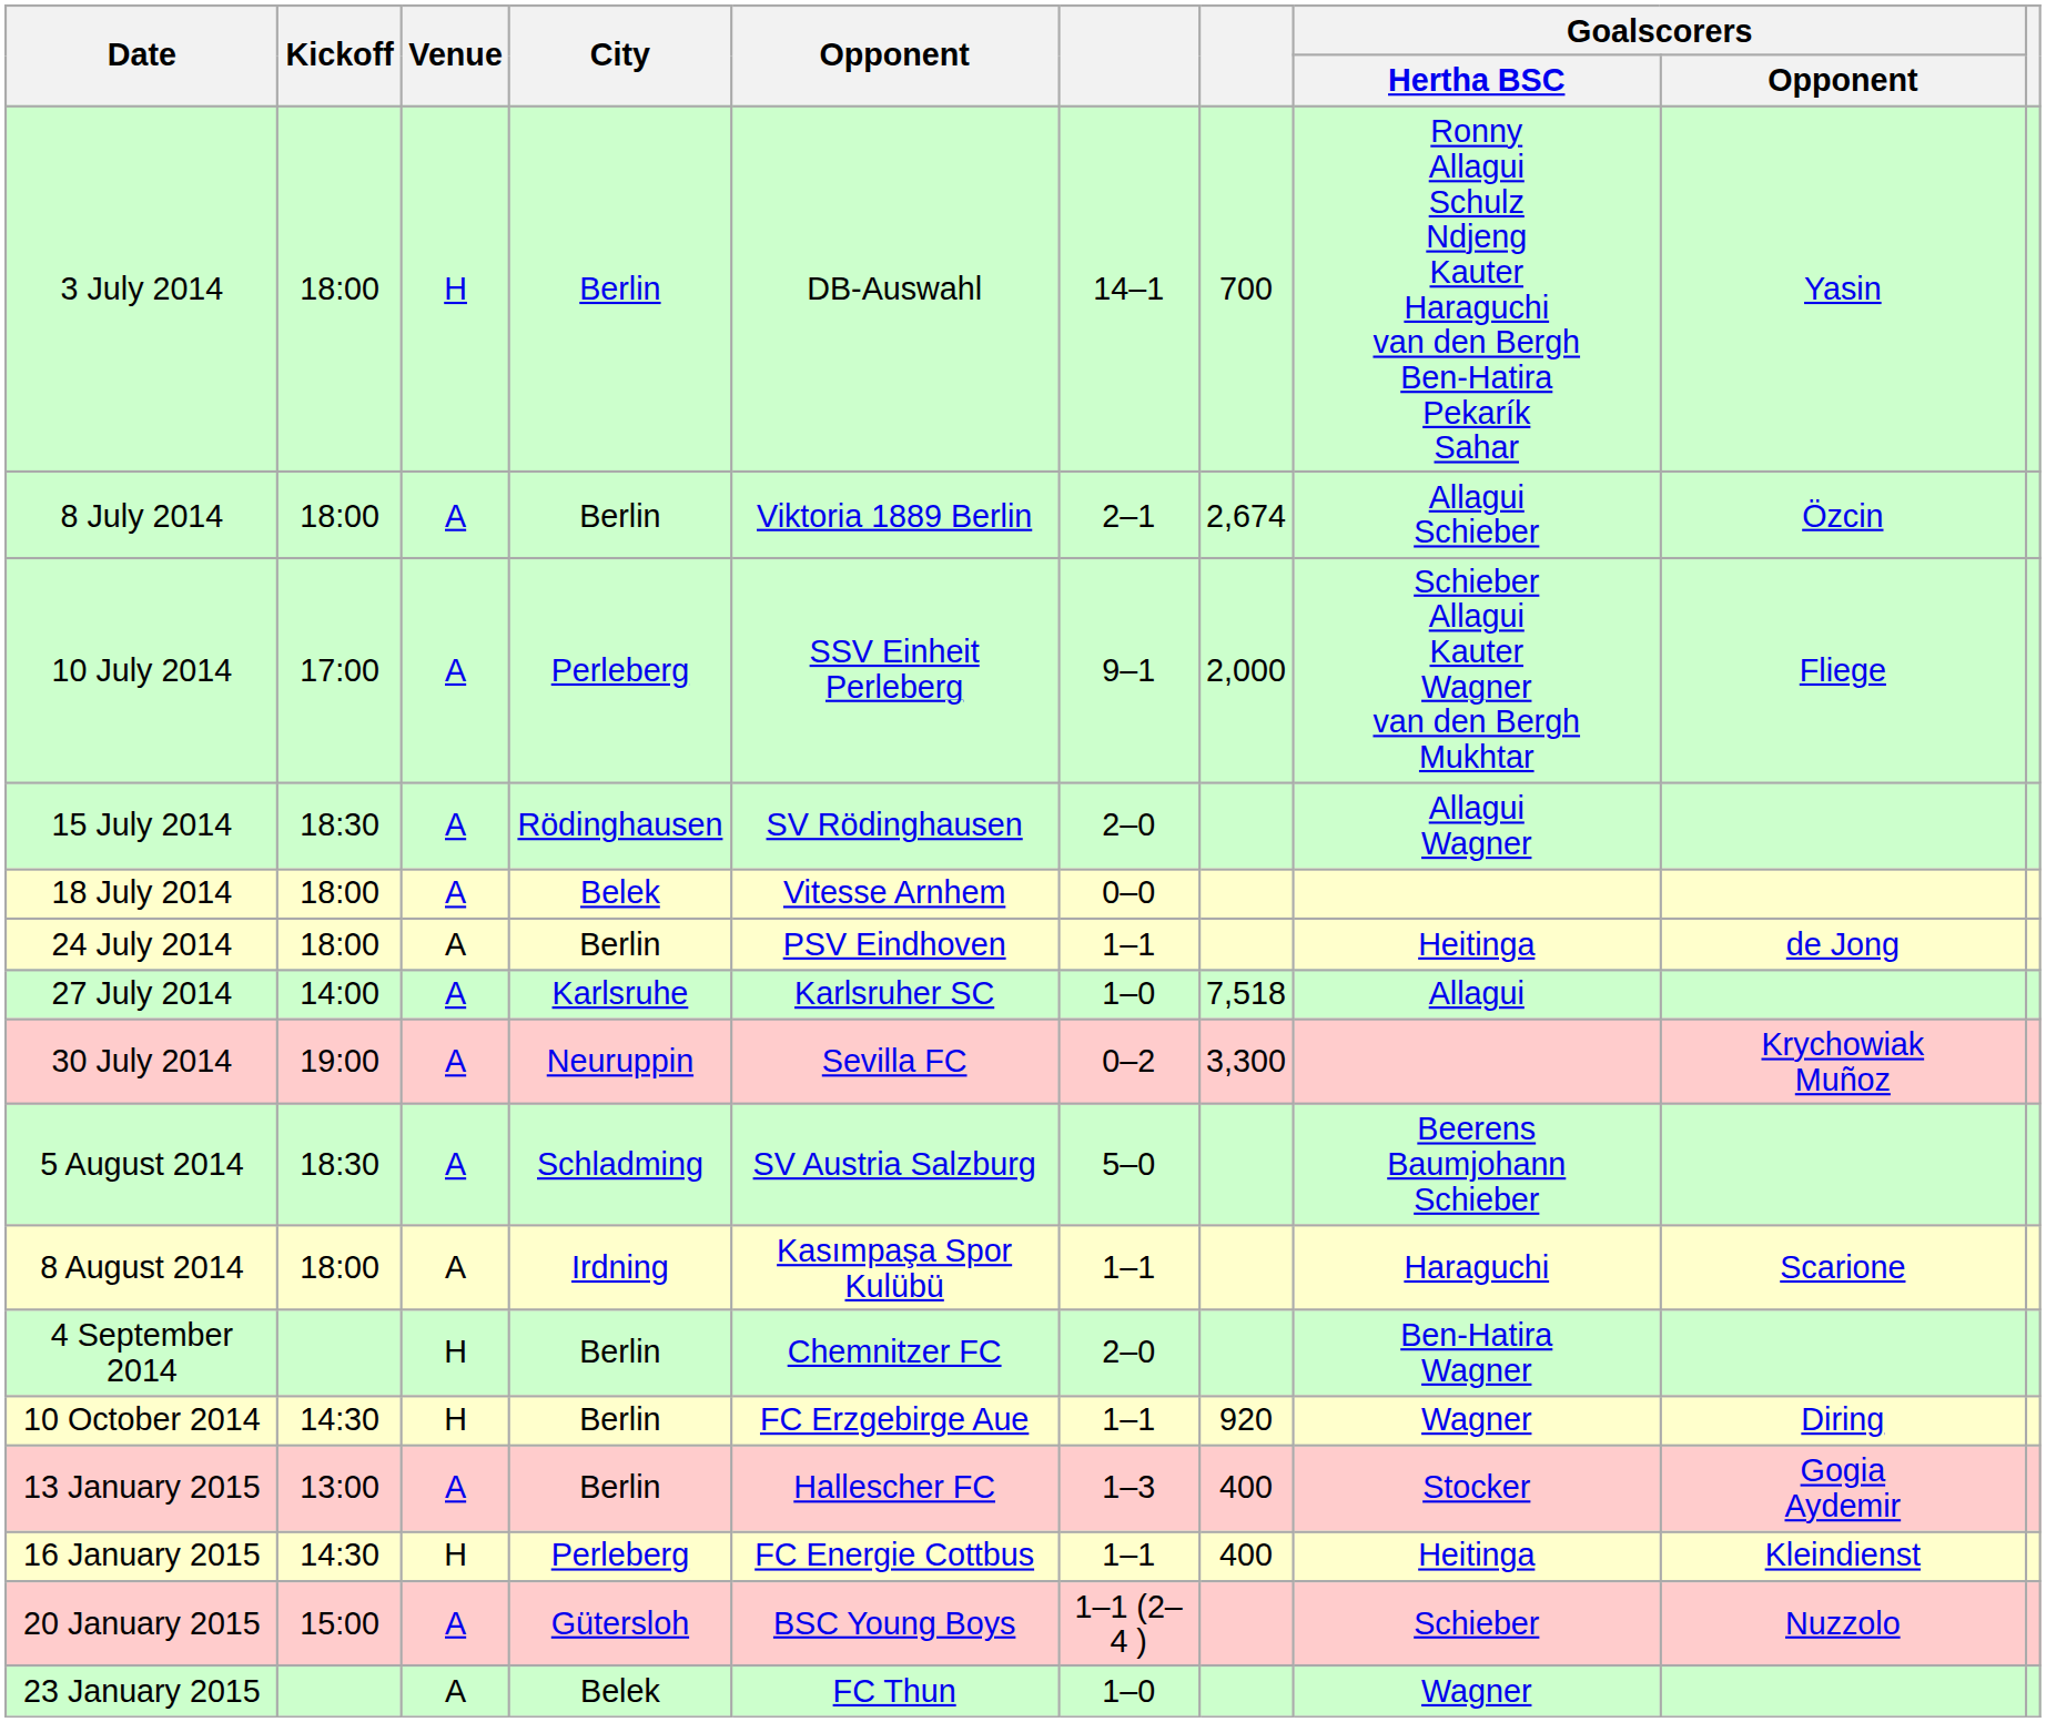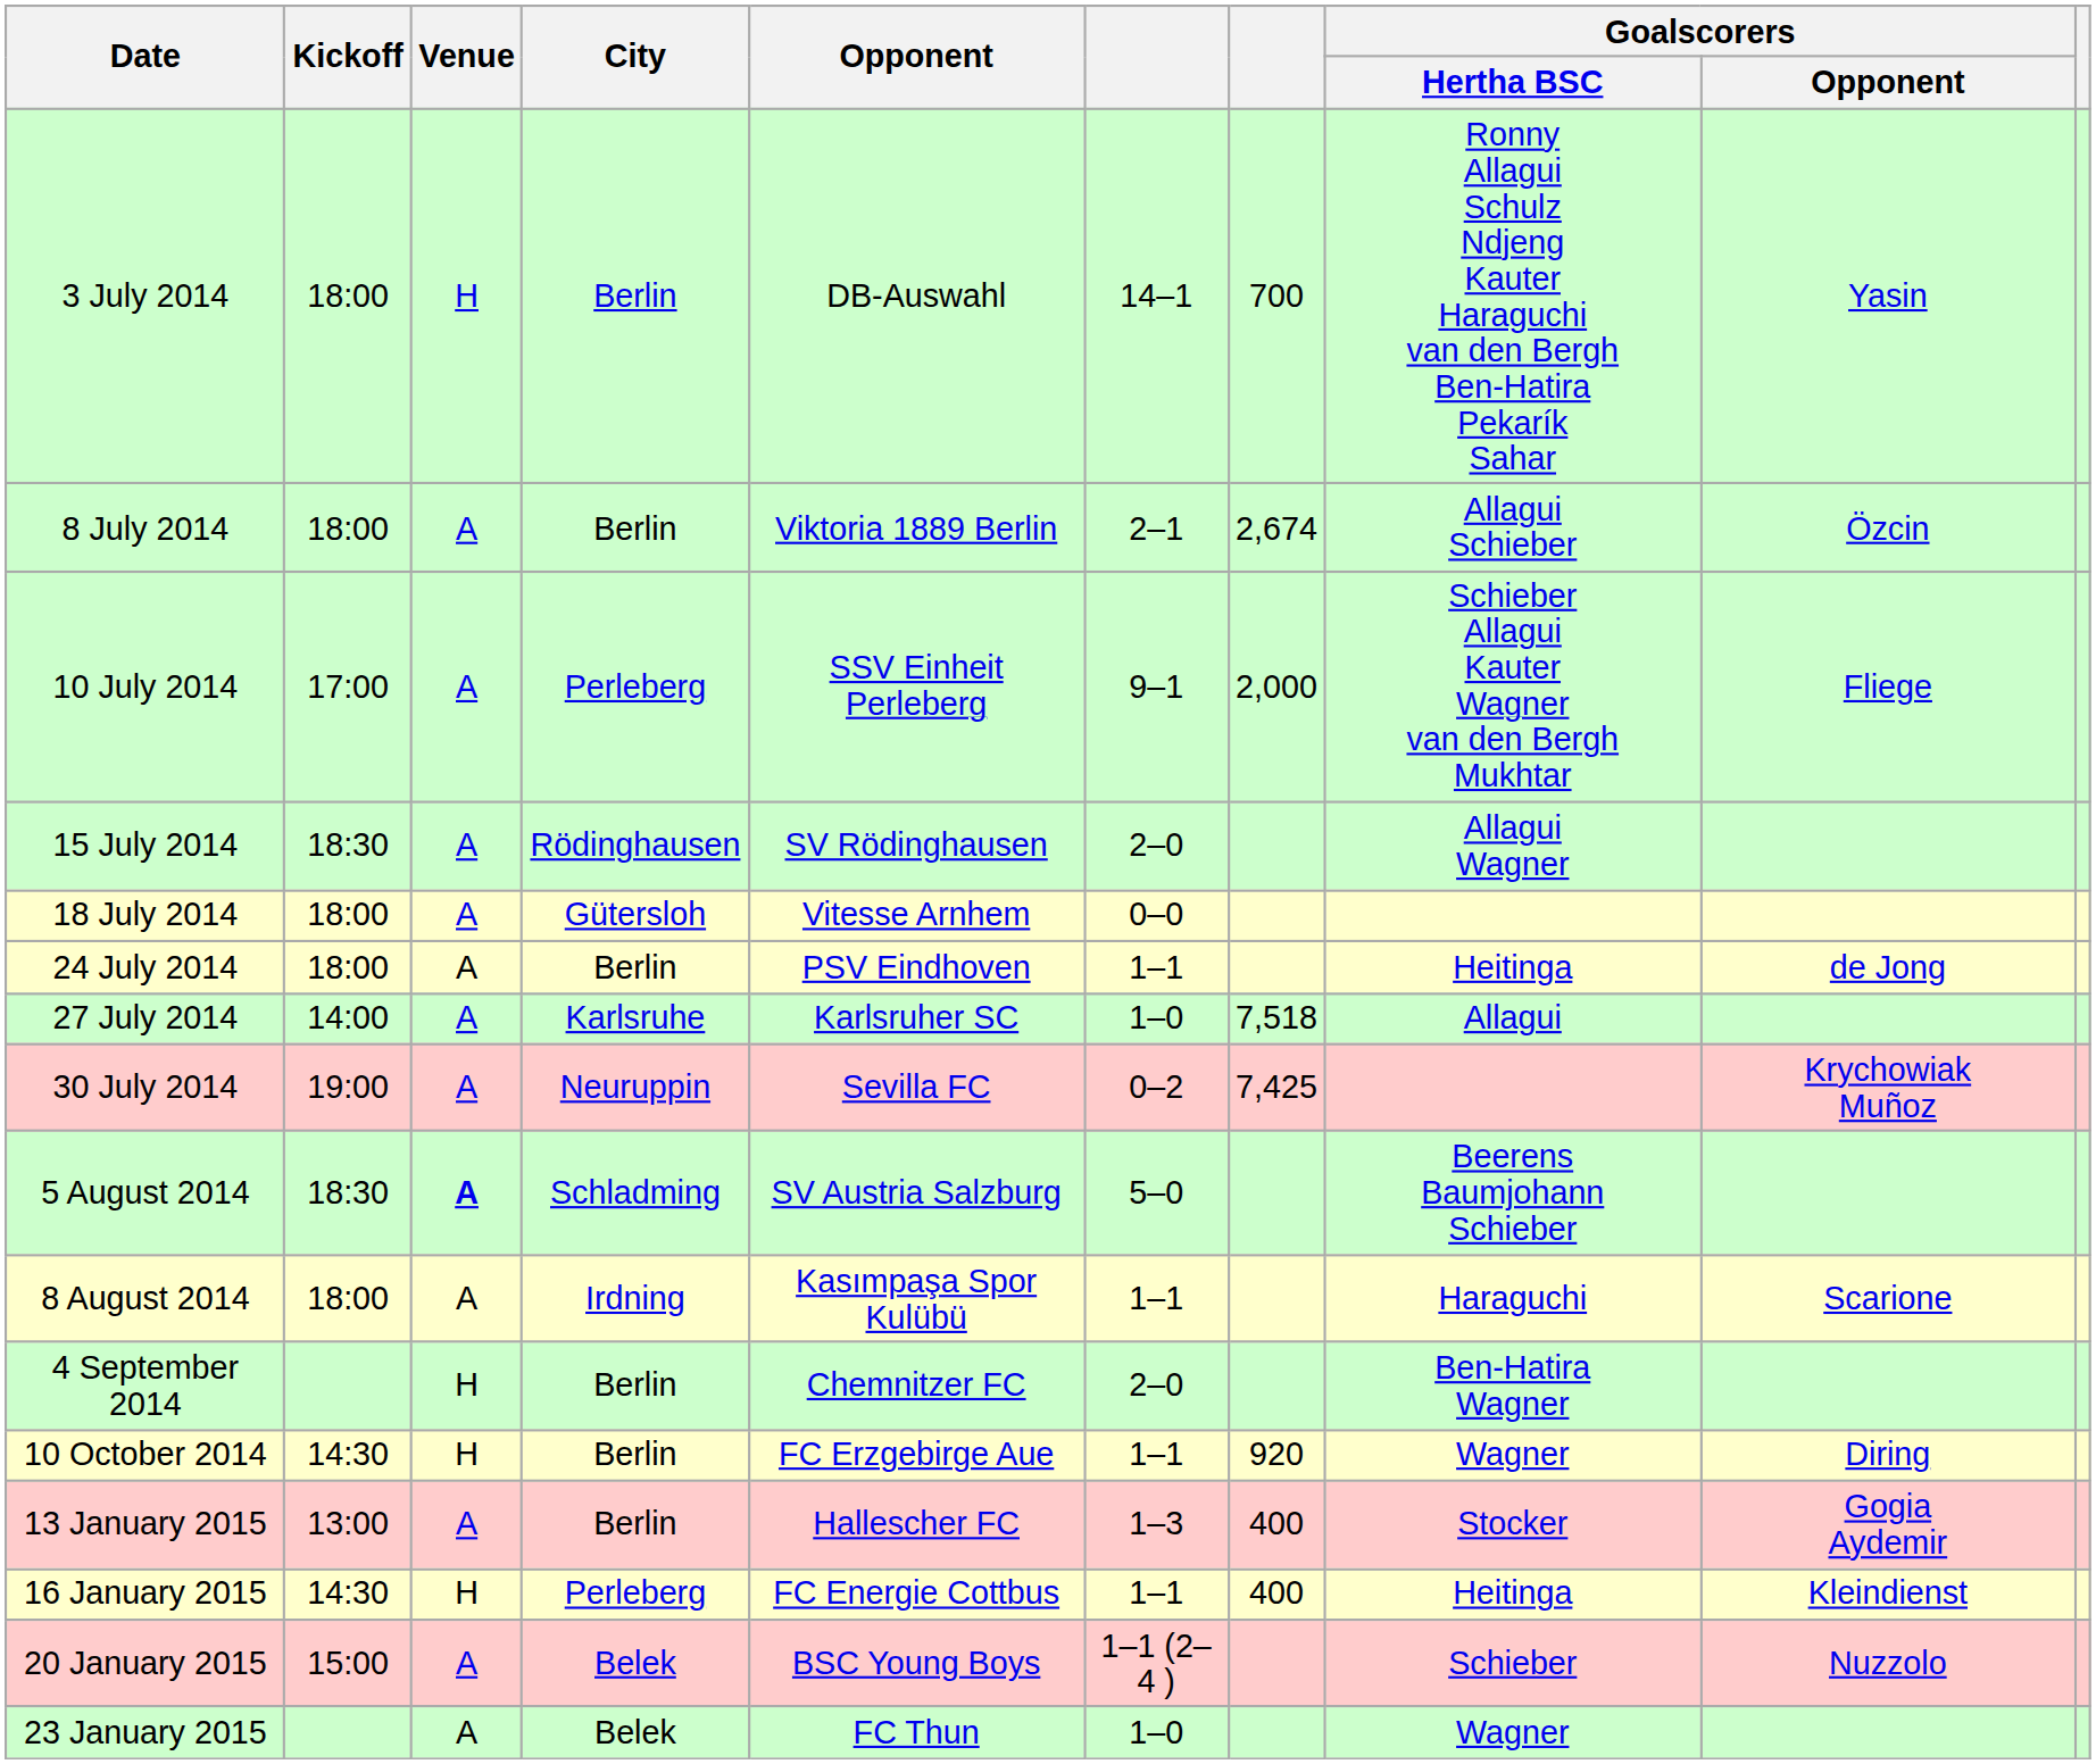 <table class="wikitable" Style="text-align: center;font-size:85%">
 <tr>
 <th rowspan="2" style="width:110px">Date</th>
 <th rowspan="2">Kickoff</th>
 <th rowspan="2">Venue</th>
 <th rowspan="2">City</th>
 <th rowspan="2">Opponent</th>
 <th rowspan="2"></th>
 <th rowspan="2"></th>
 <th colspan="2">Goalscorers</th>
 <th rowspan="2"></th>
 </tr>
 <tr>
 <th style="width:150px"><a href='#'>Hertha BSC</a></th>
 <th style="width:150px">Opponent</th>
 </tr>
 <tr style="background:#cfc">
 <td>3 July 2014</td>
 <td>18:00</td>
 <td><a href='#'>H</a></td>
 <td><a href='#'>Berlin</a></td>
 <td>DB-Auswahl</td>
 <td>14–1</td>
 <td>700</td>
 <td><a href='#'>Ronny</a> <br><a href='#'>Allagui</a> <br><a href='#'>Schulz</a> <br><a href='#'>Ndjeng</a> <br><a href='#'>Kauter</a> <br><a href='#'>Haraguchi</a> <br><a href='#'>van den Bergh</a> <br><a href='#'>Ben-Hatira</a> <br><a href='#'>Pekarík</a> <br><a href='#'>Sahar</a> </td>
 <td><a href='#'>Yasin</a> </td>
 <td></td>
 </tr>
 <tr style="background:#cfc">
 <td>8 July 2014</td>
 <td>18:00</td>
 <td><a href='#'>A</a></td>
 <td>Berlin</td>
 <td><a href='#'>Viktoria 1889 Berlin</a></td>
 <td>2–1</td>
 <td>2,674</td>
 <td><a href='#'>Allagui</a> <br><a href='#'>Schieber</a> </td>
 <td><a href='#'>Özcin</a> </td>
 <td></td>
 </tr>
 <tr style="background:#cfc">
 <td>10 July 2014</td>
 <td>17:00</td>
 <td><a href='#'>A</a></td>
 <td><a href='#'>Perleberg</a></td>
 <td><a href='#'>SSV Einheit Perleberg</a></td>
 <td>9–1</td>
 <td>2,000</td>
 <td><a href='#'>Schieber</a> <br><a href='#'>Allagui</a> <br><a href='#'>Kauter</a> <br><a href='#'>Wagner</a> <br><a href='#'>van den Bergh</a> <br><a href='#'>Mukhtar</a> </td>
 <td><a href='#'>Fliege</a> </td>
 <td></td>
 </tr>
 <tr style="background:#cfc">
 <td>15 July 2014</td>
 <td>18:30</td>
 <td><a href='#'>A</a></td>
 <td><a href='#'>Rödinghausen</a></td>
 <td><a href='#'>SV Rödinghausen</a></td>
 <td>2–0</td>
 <td></td>
 <td><a href='#'>Allagui</a> <br><a href='#'>Wagner</a> </td>
 <td></td>
 <td></td>
 </tr>
 <tr style="background:#ffc">
 <td>18 July 2014</td>
 <td>18:00</td>
 <td><a href='#'>A</a></td>
-<td><a href='#'>Belek</a></td>
+<td><a href='#'>Gütersloh</a></td>
 <td><a href='#'>Vitesse Arnhem</a></td>
 <td>0–0</td>
 <td></td>
 <td></td>
 <td></td>
 <td></td>
 </tr>
 <tr style="background:#ffc">
 <td>24 July 2014</td>
 <td>18:00</td>
 <td>A</td>
 <td>Berlin</td>
 <td><a href='#'>PSV Eindhoven</a></td>
 <td>1–1</td>
 <td></td>
 <td><a href='#'>Heitinga</a> </td>
 <td><a href='#'>de Jong</a> </td>
 <td></td>
 </tr>
 <tr style="background:#cfc">
 <td>27 July 2014</td>
 <td>14:00</td>
 <td><a href='#'>A</a></td>
 <td><a href='#'>Karlsruhe</a></td>
 <td><a href='#'>Karlsruher SC</a></td>
 <td>1–0</td>
 <td>7,518</td>
 <td><a href='#'>Allagui</a> </td>
 <td></td>
 <td></td>
 </tr>
 <tr style="background:#fcc">
 <td>30 July 2014</td>
 <td>19:00</td>
 <td><a href='#'>A</a></td>
 <td><a href='#'>Neuruppin</a></td>
 <td><a href='#'>Sevilla FC</a></td>
 <td>0–2</td>
-<td>3,300</td>
+<td>7,425</td>
 <td></td>
 <td><a href='#'>Krychowiak</a> <br><a href='#'>Muñoz</a> </td>
 <td></td>
 </tr>
 <tr style="background:#cfc">
 <td>5 August 2014</td>
 <td>18:30</td>
-<td><a href='#'>A</a></td>
+<td><strong><a href='#'>A</a></strong></td>
 <td><a href='#'>Schladming</a></td>
 <td><a href='#'>SV Austria Salzburg</a></td>
 <td>5–0</td>
 <td></td>
 <td><a href='#'>Beerens</a> <br><a href='#'>Baumjohann</a> <br><a href='#'>Schieber</a> </td>
 <td></td>
 <td></td>
 </tr>
 <tr style="background:#ffc">
 <td>8 August 2014</td>
 <td>18:00</td>
 <td>A</td>
 <td><a href='#'>Irdning</a></td>
 <td><a href='#'>Kasımpaşa Spor Kulübü</a></td>
 <td>1–1</td>
 <td></td>
 <td><a href='#'>Haraguchi</a> </td>
 <td><a href='#'>Scarione</a> </td>
 <td></td>
 </tr>
 <tr style="background:#cfc">
 <td>4 September 2014</td>
 <td></td>
 <td>H</td>
 <td>Berlin</td>
 <td><a href='#'>Chemnitzer FC</a></td>
 <td>2–0</td>
 <td></td>
 <td><a href='#'>Ben-Hatira</a> <br><a href='#'>Wagner</a> </td>
 <td></td>
 <td></td>
 </tr>
 <tr style="background:#ffc">
 <td>10 October 2014</td>
 <td>14:30</td>
 <td>H</td>
 <td>Berlin</td>
 <td><a href='#'>FC Erzgebirge Aue</a></td>
 <td>1–1</td>
 <td>920</td>
 <td><a href='#'>Wagner</a> </td>
 <td><a href='#'>Diring</a> </td>
 <td></td>
 </tr>
 <tr style="background:#fcc">
 <td>13 January 2015</td>
 <td>13:00</td>
 <td><a href='#'>A</a></td>
 <td>Berlin</td>
 <td><a href='#'>Hallescher FC</a></td>
 <td>1–3</td>
 <td>400</td>
 <td><a href='#'>Stocker</a> </td>
 <td><a href='#'>Gogia</a> <br><a href='#'>Aydemir</a> </td>
 <td></td>
 </tr>
 <tr style="background:#ffc">
 <td>16 January 2015</td>
 <td>14:30</td>
 <td>H</td>
 <td><a href='#'>Perleberg</a></td>
 <td><a href='#'>FC Energie Cottbus</a></td>
 <td>1–1</td>
 <td>400</td>
 <td><a href='#'>Heitinga</a> </td>
 <td><a href='#'>Kleindienst</a> </td>
 <td></td>
 </tr>
 <tr style="background:#fcc">
 <td>20 January 2015</td>
 <td>15:00</td>
 <td><a href='#'>A</a></td>
-<td><a href='#'>Gütersloh</a></td>
+<td><a href='#'>Belek</a></td>
 <td><a href='#'>BSC Young Boys</a></td>
 <td>1–1 (2–4 )</td>
 <td></td>
 <td><a href='#'>Schieber</a> </td>
 <td><a href='#'>Nuzzolo</a> </td>
 <td></td>
 </tr>
 <tr style="background:#cfc">
 <td>23 January 2015</td>
 <td></td>
 <td>A</td>
 <td>Belek</td>
 <td><a href='#'>FC Thun</a></td>
 <td>1–0</td>
 <td></td>
 <td><a href='#'>Wagner</a> </td>
 <td></td>
 <td></td>
 </tr>
 </table>
